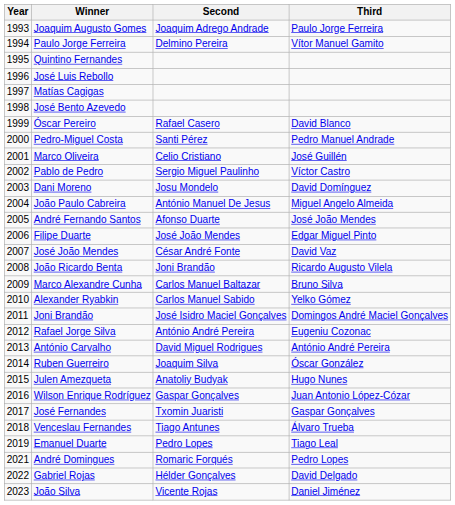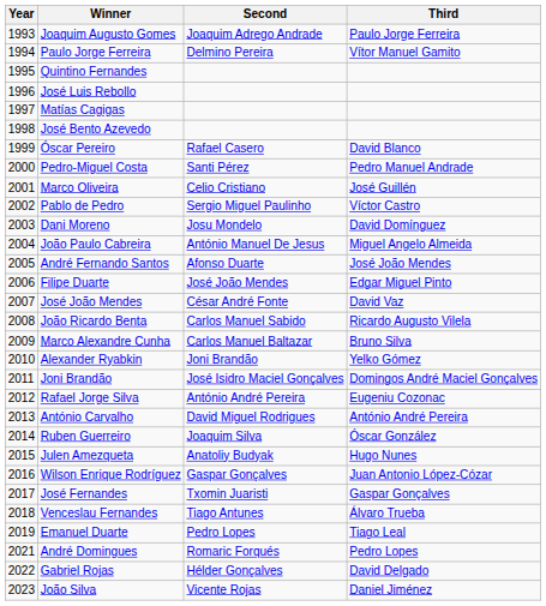 <table class="wikitable sortable">
 <tr>
 <th>Year</th>
 <th>Winner</th>
 <th>Second</th>
 <th>Third</th>
 </tr>
 <tr>
 <td>1993</td>
 <td> <a href='#'>Joaquim Augusto Gomes</a></td>
 <td> <a href='#'>Joaquim Adrego Andrade</a></td>
 <td> <a href='#'>Paulo Jorge Ferreira</a></td>
 </tr>
 <tr>
 <td>1994</td>
 <td> <a href='#'>Paulo Jorge Ferreira</a></td>
 <td> <a href='#'>Delmino Pereira</a></td>
 <td> <a href='#'>Vítor Manuel Gamito</a></td>
 </tr>
 <tr>
 <td>1995</td>
 <td> <a href='#'>Quintino Fernandes</a></td>
 <td></td>
 <td></td>
 </tr>
 <tr>
 <td>1996</td>
 <td> <a href='#'>José Luis Rebollo</a></td>
 <td></td>
 <td></td>
 </tr>
 <tr>
 <td>1997</td>
 <td> <a href='#'>Matías Cagigas</a></td>
 <td></td>
 <td></td>
 </tr>
 <tr>
 <td>1998</td>
 <td> <a href='#'>José Bento Azevedo</a></td>
 <td></td>
 <td></td>
 </tr>
 <tr>
 <td>1999</td>
 <td> <a href='#'>Óscar Pereiro</a></td>
 <td> <a href='#'>Rafael Casero</a></td>
 <td> <a href='#'>David Blanco</a></td>
 </tr>
 <tr>
 <td>2000</td>
 <td> <a href='#'>Pedro-Miguel Costa</a></td>
 <td> <a href='#'>Santi Pérez</a></td>
 <td> <a href='#'>Pedro Manuel Andrade</a></td>
 </tr>
 <tr>
 <td>2001</td>
 <td> <a href='#'>Marco Oliveira</a></td>
 <td> <a href='#'>Celio Cristiano</a></td>
 <td> <a href='#'>José Guillén</a></td>
 </tr>
 <tr>
 <td>2002</td>
 <td> <a href='#'>Pablo de Pedro</a></td>
 <td> <a href='#'>Sergio Miguel Paulinho</a></td>
 <td> <a href='#'>Víctor Castro</a></td>
 </tr>
 <tr>
 <td>2003</td>
 <td> <a href='#'>Dani Moreno</a></td>
 <td> <a href='#'>Josu Mondelo</a></td>
 <td> <a href='#'>David Domínguez</a></td>
 </tr>
 <tr>
 <td>2004</td>
 <td> <a href='#'>João Paulo Cabreira</a></td>
 <td> <a href='#'>António Manuel De Jesus</a></td>
 <td> <a href='#'>Miguel Angelo Almeida</a></td>
 </tr>
 <tr>
 <td>2005</td>
 <td> <a href='#'>André Fernando Santos</a></td>
 <td> <a href='#'>Afonso Duarte</a></td>
 <td> <a href='#'>José João Mendes</a></td>
 </tr>
 <tr>
 <td>2006</td>
 <td> <a href='#'>Filipe Duarte</a></td>
 <td> <a href='#'>José João Mendes</a></td>
 <td> <a href='#'>Edgar Miguel Pinto</a></td>
 </tr>
 <tr>
 <td>2007</td>
 <td> <a href='#'>José João Mendes</a></td>
 <td> <a href='#'>César André Fonte</a></td>
 <td> <a href='#'>David Vaz</a></td>
 </tr>
 <tr>
 <td>2008</td>
 <td> <a href='#'>João Ricardo Benta</a></td>
-<td> <a href='#'>Joni Brandão</a></td>
+<td> <a href='#'>Carlos Manuel Sabido</a></td>
 <td> <a href='#'>Ricardo Augusto Vilela</a></td>
 </tr>
 <tr>
 <td>2009</td>
 <td> <a href='#'>Marco Alexandre Cunha</a></td>
 <td> <a href='#'>Carlos Manuel Baltazar</a></td>
 <td> <a href='#'>Bruno Silva</a></td>
 </tr>
 <tr>
 <td>2010</td>
 <td> <a href='#'>Alexander Ryabkin</a></td>
-<td> <a href='#'>Carlos Manuel Sabido</a></td>
+<td> <a href='#'>Joni Brandão</a></td>
 <td> <a href='#'>Yelko Gómez</a></td>
 </tr>
 <tr>
 <td>2011</td>
 <td> <a href='#'>Joni Brandão</a></td>
 <td> <a href='#'>José Isidro Maciel Gonçalves</a></td>
 <td> <a href='#'>Domingos André Maciel Gonçalves</a></td>
 </tr>
 <tr>
 <td>2012</td>
 <td> <a href='#'>Rafael Jorge Silva</a></td>
 <td> <a href='#'>António André Pereira</a></td>
 <td> <a href='#'>Eugeniu Cozonac</a></td>
 </tr>
 <tr>
 <td>2013</td>
 <td> <a href='#'>António Carvalho</a></td>
 <td> <a href='#'>David Miguel Rodrigues</a></td>
 <td> <a href='#'>António André Pereira</a></td>
 </tr>
 <tr>
 <td>2014</td>
 <td> <a href='#'>Ruben Guerreiro</a></td>
 <td> <a href='#'>Joaquim Silva</a></td>
 <td> <a href='#'>Óscar González</a></td>
 </tr>
 <tr>
 <td>2015</td>
 <td> <a href='#'>Julen Amezqueta</a></td>
 <td> <a href='#'>Anatoliy Budyak</a></td>
 <td> <a href='#'>Hugo Nunes</a></td>
 </tr>
 <tr>
 <td>2016</td>
 <td> <a href='#'>Wilson Enrique Rodríguez</a></td>
 <td> <a href='#'>Gaspar Gonçalves</a></td>
 <td> <a href='#'>Juan Antonio López-Cózar</a></td>
 </tr>
 <tr>
 <td>2017</td>
 <td> <a href='#'>José Fernandes</a></td>
 <td> <a href='#'>Txomin Juaristi</a></td>
 <td> <a href='#'>Gaspar Gonçalves</a></td>
 </tr>
 <tr>
 <td>2018</td>
 <td> <a href='#'>Venceslau Fernandes</a></td>
 <td> <a href='#'>Tiago Antunes</a></td>
 <td> <a href='#'>Álvaro Trueba</a></td>
 </tr>
 <tr>
 <td>2019</td>
 <td> <a href='#'>Emanuel Duarte</a></td>
 <td> <a href='#'>Pedro Lopes</a></td>
 <td> <a href='#'>Tiago Leal</a></td>
 </tr>
 <tr>
 <td>2021</td>
 <td> <a href='#'>André Domingues</a></td>
 <td> <a href='#'>Romaric Forqués</a></td>
 <td> <a href='#'>Pedro Lopes</a></td>
 </tr>
 <tr>
 <td>2022</td>
 <td> <a href='#'>Gabriel Rojas</a></td>
 <td> <a href='#'>Hélder Gonçalves</a></td>
 <td> <a href='#'>David Delgado</a></td>
 </tr>
 <tr>
 <td>2023</td>
 <td> <a href='#'>João Silva</a></td>
 <td> <a href='#'>Vicente Rojas</a></td>
 <td> <a href='#'>Daniel Jiménez</a></td>
 </tr>
 </table>
